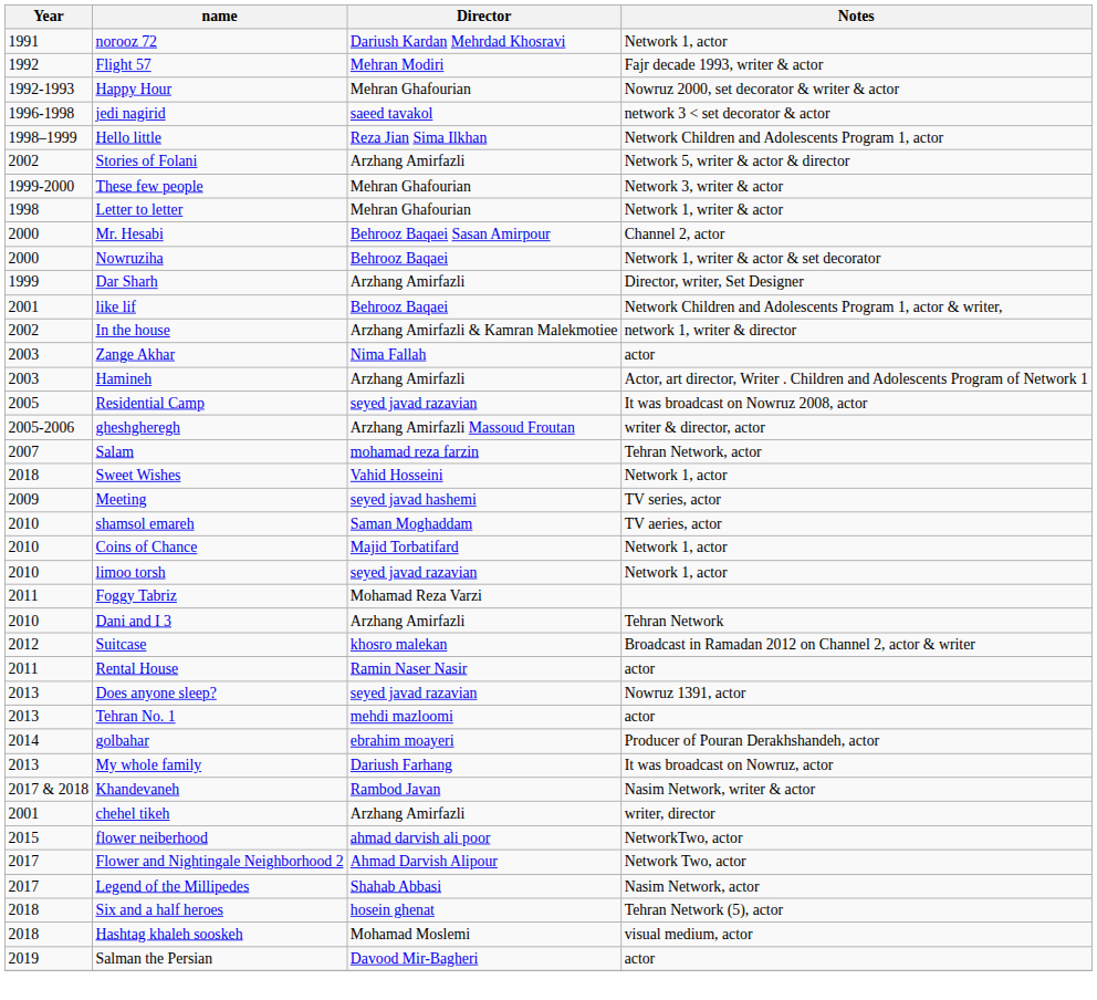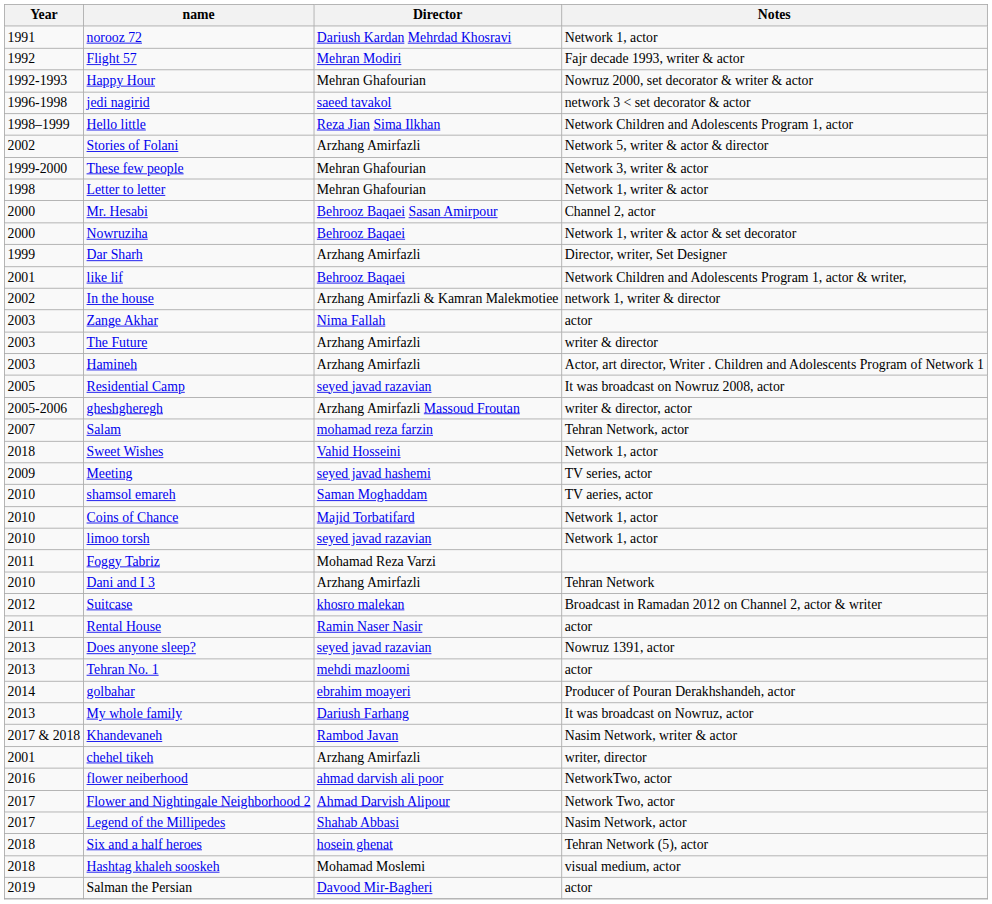 <table class ="wikitable sortable">
 <tr>
 <th>Year</th>
 <th>name</th>
 <th>Director</th>
 <th class="unsortable">Notes</th>
 </tr>
 <tr>
 <td>1991</td>
 <td><a href='#'>norooz 72</a></td>
 <td><a href='#'>Dariush Kardan</a> <a href='#'>Mehrdad Khosravi</a></td>
 <td>Network 1, actor</td>
 </tr>
 <tr>
 <td>1992</td>
 <td><a href='#'>Flight 57</a></td>
 <td><a href='#'>Mehran Modiri</a></td>
 <td>Fajr decade 1993, writer & actor</td>
 </tr>
 <tr>
 <td>1992-1993</td>
 <td><a href='#'>Happy Hour</a></td>
 <td>Mehran Ghafourian</td>
 <td>Nowruz 2000, set decorator & writer & actor</td>
 </tr>
 <tr>
 <td>1996-1998</td>
 <td><a href='#'>jedi nagirid</a></td>
 <td><a href='#'>saeed tavakol</a></td>
 <td>network 3 < set decorator & actor</td>
 </tr>
 <tr>
 <td>1998–1999</td>
 <td><a href='#'>Hello little</a></td>
 <td><a href='#'>Reza Jian</a> <a href='#'>Sima Ilkhan</a></td>
 <td>Network Children and Adolescents Program 1, actor</td>
 </tr>
 <tr>
 <td>2002</td>
 <td><a href='#'>Stories of Folani</a></td>
 <td>Arzhang Amirfazli</td>
 <td>Network 5, writer & actor & director</td>
 </tr>
 <tr>
 <td>1999-2000</td>
 <td><a href='#'>These few people</a></td>
 <td>Mehran Ghafourian</td>
 <td>Network 3, writer & actor</td>
 </tr>
 <tr>
 <td>1998</td>
 <td><a href='#'>Letter to letter</a></td>
 <td>Mehran Ghafourian</td>
 <td>Network 1, writer & actor</td>
 </tr>
 <tr>
 <td>2000</td>
 <td><a href='#'>Mr. Hesabi</a></td>
 <td><a href='#'>Behrooz Baqaei</a> <a href='#'>Sasan Amirpour</a></td>
 <td>Channel 2, actor</td>
 </tr>
 <tr>
 <td>2000</td>
 <td><a href='#'>Nowruziha</a></td>
 <td><a href='#'>Behrooz Baqaei</a></td>
 <td>Network 1, writer & actor & set decorator</td>
 </tr>
 <tr>
 <td>1999</td>
 <td><a href='#'>Dar Sharh</a></td>
 <td>Arzhang Amirfazli</td>
 <td>Director, writer, Set Designer</td>
 </tr>
 <tr>
 <td>2001</td>
 <td><a href='#'>like lif</a></td>
 <td><a href='#'>Behrooz Baqaei</a></td>
 <td>Network Children and Adolescents Program 1, actor & writer,</td>
 </tr>
 <tr>
 <td>2002</td>
 <td><a href='#'>In the house</a></td>
 <td>Arzhang Amirfazli & Kamran Malekmotiee</td>
 <td>network 1, writer & director</td>
 </tr>
 <tr>
 <td>2003</td>
 <td><a href='#'>Zange Akhar</a></td>
 <td><a href='#'>Nima Fallah</a></td>
 <td>actor</td>
+</tr>
+<tr>
+<td>2003</td>
+<td><a href='#'>The Future</a></td>
+<td>Arzhang Amirfazli</td>
+<td>writer & director</td>
 </tr>
 <tr>
 <td>2003</td>
 <td><a href='#'>Hamineh</a></td>
 <td>Arzhang Amirfazli</td>
 <td>Actor, art director, Writer . Children and Adolescents Program of Network 1</td>
 </tr>
 <tr>
 <td>2005</td>
 <td><a href='#'>Residential Camp</a></td>
 <td><a href='#'>seyed javad razavian</a></td>
 <td>It was broadcast on Nowruz 2008, actor</td>
 </tr>
 <tr>
 <td>2005-2006</td>
 <td><a href='#'>gheshgheregh</a></td>
 <td>Arzhang Amirfazli <a href='#'>Massoud Froutan</a></td>
 <td>writer & director, actor</td>
 </tr>
 <tr>
 <td>2007</td>
 <td><a href='#'>Salam</a></td>
 <td><a href='#'>mohamad reza farzin</a></td>
 <td>Tehran Network, actor</td>
 </tr>
 <tr>
 <td>2018</td>
 <td><a href='#'>Sweet Wishes</a></td>
 <td><a href='#'>Vahid Hosseini</a></td>
 <td>Network 1, actor</td>
 </tr>
 <tr>
 <td>2009</td>
 <td><a href='#'>Meeting</a></td>
 <td><a href='#'>seyed javad hashemi</a></td>
 <td>TV series, actor</td>
 </tr>
 <tr>
 <td>2010</td>
 <td><a href='#'>shamsol emareh</a></td>
 <td><a href='#'>Saman Moghaddam</a></td>
 <td>TV aeries, actor</td>
 </tr>
 <tr>
 <td>2010</td>
 <td><a href='#'>Coins of Chance</a></td>
 <td><a href='#'>Majid Torbatifard</a></td>
 <td>Network 1, actor</td>
 </tr>
 <tr>
 <td>2010</td>
 <td><a href='#'>limoo torsh</a></td>
 <td><a href='#'>seyed javad razavian</a></td>
 <td>Network 1, actor</td>
 </tr>
 <tr>
 <td>2011</td>
 <td><a href='#'>Foggy Tabriz</a></td>
 <td>Mohamad Reza Varzi</td>
 <td></td>
 </tr>
 <tr>
 <td>2010</td>
 <td><a href='#'>Dani and I 3</a></td>
 <td>Arzhang Amirfazli</td>
 <td>Tehran Network</td>
 </tr>
 <tr>
 <td>2012</td>
 <td><a href='#'>Suitcase</a></td>
 <td><a href='#'>khosro malekan</a></td>
 <td>Broadcast in Ramadan 2012 on Channel 2, actor & writer</td>
 </tr>
 <tr>
 <td>2011</td>
 <td><a href='#'>Rental House</a></td>
 <td><a href='#'>Ramin Naser Nasir</a></td>
 <td>actor</td>
 </tr>
 <tr>
 <td>2013</td>
 <td><a href='#'>Does anyone sleep?</a></td>
 <td><a href='#'>seyed javad razavian</a></td>
 <td>Nowruz 1391, actor</td>
 </tr>
 <tr>
 <td>2013</td>
 <td><a href='#'>Tehran No. 1</a></td>
 <td><a href='#'>mehdi mazloomi</a></td>
 <td>actor</td>
 </tr>
 <tr>
 <td>2014</td>
 <td><a href='#'>golbahar</a></td>
 <td><a href='#'>ebrahim moayeri</a></td>
 <td>Producer of Pouran Derakhshandeh, actor</td>
 </tr>
 <tr>
 <td>2013</td>
 <td><a href='#'>My whole family</a></td>
 <td><a href='#'>Dariush Farhang</a></td>
 <td>It was broadcast on Nowruz, actor</td>
 </tr>
 <tr>
 <td>2017 & 2018</td>
 <td><a href='#'>Khandevaneh</a></td>
 <td><a href='#'>Rambod Javan</a></td>
 <td>Nasim Network, writer & actor</td>
 </tr>
 <tr>
 <td>2001</td>
 <td><a href='#'>chehel tikeh</a></td>
 <td>Arzhang Amirfazli</td>
 <td>writer, director</td>
 </tr>
 <tr>
-<td>2015</td>
+<td>2016</td>
 <td><a href='#'>flower neiberhood</a></td>
 <td><a href='#'>ahmad darvish ali poor</a></td>
 <td>NetworkTwo, actor</td>
 </tr>
 <tr>
 <td>2017</td>
 <td><a href='#'>Flower and Nightingale Neighborhood 2</a></td>
 <td><a href='#'>Ahmad Darvish Alipour</a></td>
 <td>Network Two, actor</td>
 </tr>
 <tr>
 <td>2017</td>
 <td><a href='#'>Legend of the Millipedes</a></td>
 <td><a href='#'>Shahab Abbasi</a></td>
 <td>Nasim Network, actor</td>
 </tr>
 <tr>
 <td>2018</td>
 <td><a href='#'>Six and a half heroes</a></td>
 <td><a href='#'>hosein ghenat</a></td>
 <td>Tehran Network (5), actor</td>
 </tr>
 <tr>
 <td>2018</td>
 <td><a href='#'>Hashtag khaleh sooskeh</a></td>
 <td>Mohamad Moslemi</td>
 <td>visual medium, actor</td>
 </tr>
 <tr>
 <td>2019</td>
 <td>Salman the Persian</td>
 <td><a href='#'>Davood Mir-Bagheri</a></td>
 <td>actor</td>
 </tr>
 <tr>
 </tr>
 </table>
